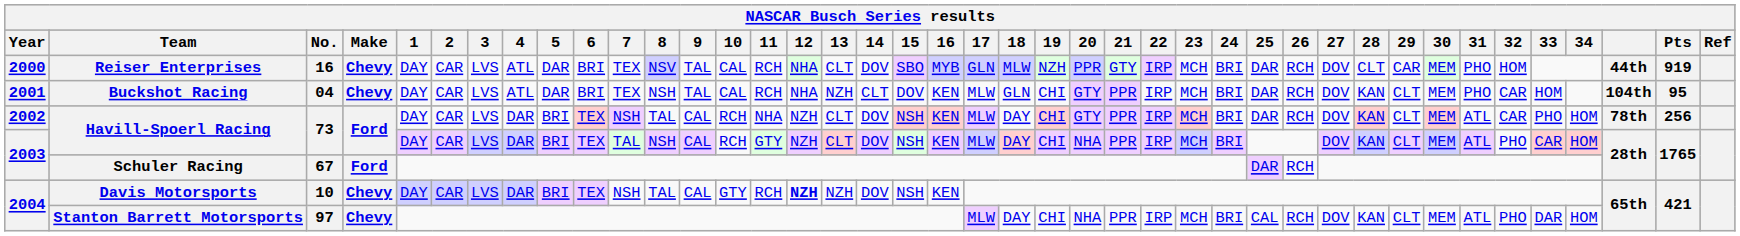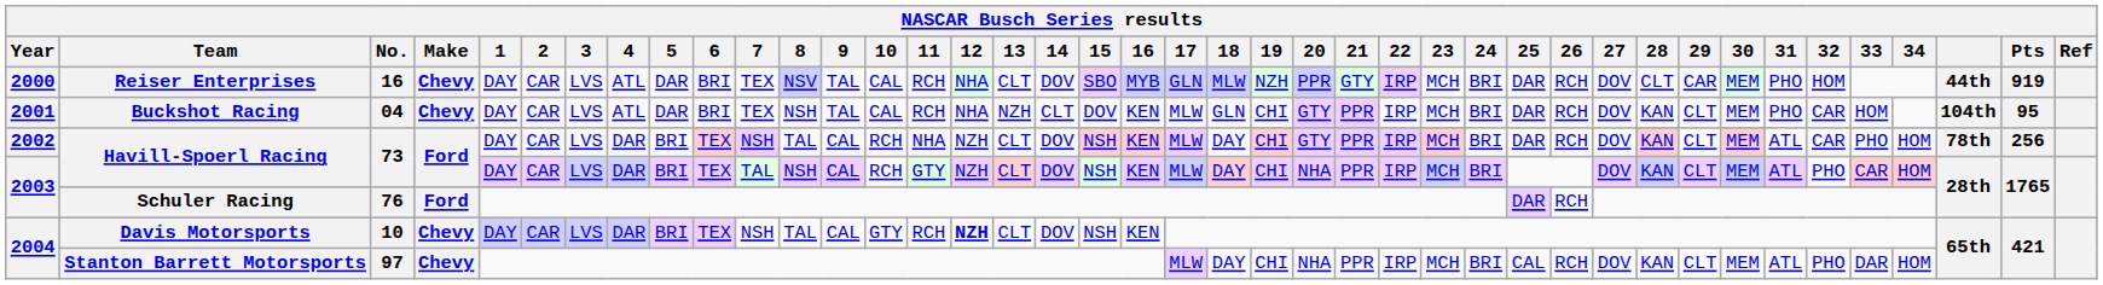 <table class="wikitable" style="text-align:center; font-size:75%">
 <tr>
 <th colspan=41><a href='#'>NASCAR Busch Series</a> results</th>
 </tr>
 <tr>
 <th>Year</th>
 <th>Team</th>
 <th>No.</th>
 <th>Make</th>
 <th>1</th>
 <th>2</th>
 <th>3</th>
 <th>4</th>
 <th>5</th>
 <th>6</th>
 <th>7</th>
 <th>8</th>
 <th>9</th>
 <th>10</th>
 <th>11</th>
 <th>12</th>
 <th>13</th>
 <th>14</th>
 <th>15</th>
 <th>16</th>
 <th>17</th>
 <th>18</th>
 <th>19</th>
 <th>20</th>
 <th>21</th>
 <th>22</th>
 <th>23</th>
 <th>24</th>
 <th>25</th>
 <th>26</th>
 <th>27</th>
 <th>28</th>
 <th>29</th>
 <th>30</th>
 <th>31</th>
 <th>32</th>
 <th>33</th>
 <th>34</th>
 <th></th>
 <th>Pts</th>
 <th>Ref</th>
 </tr>
 <tr>
 <th><a href='#'>2000</a></th>
 <th><a href='#'>Reiser Enterprises</a></th>
 <th>16</th>
 <th><a href='#'>Chevy</a></th>
 <td><a href='#'>DAY</a></td>
 <td><a href='#'>CAR</a></td>
 <td><a href='#'>LVS</a></td>
 <td><a href='#'>ATL</a></td>
 <td><a href='#'>DAR</a></td>
 <td><a href='#'>BRI</a></td>
 <td><a href='#'>TEX</a></td>
 <td style="background:#CFCFFF;"><a href='#'>NSV</a><br></td>
 <td><a href='#'>TAL</a></td>
 <td><a href='#'>CAL</a></td>
 <td><a href='#'>RCH</a></td>
 <td style="background:#DFFFDF;"><a href='#'>NHA</a><br></td>
 <td><a href='#'>CLT</a></td>
 <td><a href='#'>DOV</a></td>
 <td style="background:#EFCFFF;"><a href='#'>SBO</a><br></td>
 <td style="background:#CFCFFF;"><a href='#'>MYB</a><br></td>
 <td style="background:#CFCFFF;"><a href='#'>GLN</a><br></td>
 <td style="background:#CFCFFF;"><a href='#'>MLW</a><br></td>
 <td style="background:#DFFFDF;"><a href='#'>NZH</a><br></td>
 <td style="background:#CFCFFF;"><a href='#'>PPR</a><br></td>
 <td style="background:#DFFFDF;"><a href='#'>GTY</a><br></td>
 <td style="background:#EFCFFF;"><a href='#'>IRP</a><br></td>
 <td><a href='#'>MCH</a></td>
 <td><a href='#'>BRI</a></td>
 <td><a href='#'>DAR</a></td>
 <td><a href='#'>RCH</a></td>
 <td><a href='#'>DOV</a></td>
 <td><a href='#'>CLT</a></td>
 <td><a href='#'>CAR</a></td>
 <td style="background:#DFFFDF;"><a href='#'>MEM</a><br></td>
 <td><a href='#'>PHO</a></td>
 <td><a href='#'>HOM</a></td>
 <td colspan=2></td>
 <th>44th</th>
 <th>919</th>
 <th></th>
 </tr>
 <tr>
 <th><a href='#'>2001</a></th>
 <th><a href='#'>Buckshot Racing</a></th>
 <th>04</th>
 <th><a href='#'>Chevy</a></th>
 <td><a href='#'>DAY</a></td>
 <td><a href='#'>CAR</a></td>
 <td><a href='#'>LVS</a></td>
 <td><a href='#'>ATL</a></td>
 <td><a href='#'>DAR</a></td>
 <td><a href='#'>BRI</a></td>
 <td><a href='#'>TEX</a></td>
 <td><a href='#'>NSH</a></td>
 <td><a href='#'>TAL</a></td>
 <td><a href='#'>CAL</a></td>
 <td><a href='#'>RCH</a></td>
 <td><a href='#'>NHA</a></td>
 <td><a href='#'>NZH</a></td>
 <td><a href='#'>CLT</a></td>
 <td><a href='#'>DOV</a></td>
 <td><a href='#'>KEN</a></td>
 <td><a href='#'>MLW</a></td>
 <td><a href='#'>GLN</a></td>
 <td><a href='#'>CHI</a></td>
 <td style="background:#EFCFFF;"><a href='#'>GTY</a><br></td>
 <td style="background:#EFCFFF;"><a href='#'>PPR</a><br></td>
 <td><a href='#'>IRP</a></td>
 <td><a href='#'>MCH</a></td>
 <td><a href='#'>BRI</a></td>
 <td><a href='#'>DAR</a></td>
 <td><a href='#'>RCH</a></td>
 <td><a href='#'>DOV</a></td>
 <td><a href='#'>KAN</a></td>
 <td><a href='#'>CLT</a></td>
 <td><a href='#'>MEM</a></td>
 <td><a href='#'>PHO</a></td>
 <td><a href='#'>CAR</a></td>
 <td><a href='#'>HOM</a></td>
 <td></td>
 <th>104th</th>
 <th>95</th>
 <th></th>
 </tr>
 <tr>
 <th><a href='#'>2002</a></th>
 <th rowspan=2><a href='#'>Havill-Spoerl Racing</a></th>
 <th rowspan=2>73</th>
 <th rowspan=2><a href='#'>Ford</a></th>
 <td><a href='#'>DAY</a></td>
 <td><a href='#'>CAR</a></td>
 <td><a href='#'>LVS</a></td>
 <td><a href='#'>DAR</a></td>
 <td><a href='#'>BRI</a></td>
 <td style="background:#FFCFCF;"><a href='#'>TEX</a><br></td>
 <td style="background:#EFCFFF;"><a href='#'>NSH</a><br></td>
 <td><a href='#'>TAL</a></td>
 <td><a href='#'>CAL</a></td>
 <td><a href='#'>RCH</a></td>
 <td><a href='#'>NHA</a></td>
 <td><a href='#'>NZH</a></td>
 <td><a href='#'>CLT</a></td>
 <td><a href='#'>DOV</a></td>
 <td style="background:#FFCFCF;"><a href='#'>NSH</a><br></td>
 <td style="background:#FFCFCF;"><a href='#'>KEN</a><br></td>
 <td style="background:#EFCFFF;"><a href='#'>MLW</a><br></td>
 <td><a href='#'>DAY</a></td>
 <td style="background:#FFCFCF;"><a href='#'>CHI</a><br></td>
 <td style="background:#EFCFFF;"><a href='#'>GTY</a><br></td>
 <td style="background:#EFCFFF;"><a href='#'>PPR</a><br></td>
 <td style="background:#EFCFFF;"><a href='#'>IRP</a><br></td>
 <td style="background:#FFCFCF;"><a href='#'>MCH</a><br></td>
 <td><a href='#'>BRI</a></td>
 <td><a href='#'>DAR</a></td>
 <td><a href='#'>RCH</a></td>
 <td><a href='#'>DOV</a></td>
 <td style="background:#FFCFCF;"><a href='#'>KAN</a><br></td>
 <td><a href='#'>CLT</a></td>
 <td style="background:#FFCFCF;"><a href='#'>MEM</a><br></td>
 <td><a href='#'>ATL</a></td>
 <td><a href='#'>CAR</a></td>
 <td><a href='#'>PHO</a></td>
 <td><a href='#'>HOM</a></td>
 <th>78th</th>
 <th>256</th>
 <th></th>
 </tr>
 <tr>
 <th rowspan=2><a href='#'>2003</a></th>
 <td style="background:#EFCFFF;"><a href='#'>DAY</a><br></td>
 <td style="background:#EFCFFF;"><a href='#'>CAR</a><br></td>
 <td style="background:#CFCFFF;"><a href='#'>LVS</a><br></td>
 <td style="background:#CFCFFF;"><a href='#'>DAR</a><br></td>
 <td style="background:#EFCFFF;"><a href='#'>BRI</a><br></td>
 <td style="background:#EFCFFF;"><a href='#'>TEX</a><br></td>
 <td style="background:#DFFFDF;"><a href='#'>TAL</a><br></td>
 <td style="background:#EFCFFF;"><a href='#'>NSH</a><br></td>
 <td style="background:#EFCFFF;"><a href='#'>CAL</a><br></td>
 <td><a href='#'>RCH</a></td>
 <td style="background:#DFFFDF;"><a href='#'>GTY</a><br></td>
 <td style="background:#EFCFFF;"><a href='#'>NZH</a><br></td>
 <td style="background:#FFCFCF;"><a href='#'>CLT</a><br></td>
 <td style="background:#EFCFFF;"><a href='#'>DOV</a><br></td>
 <td style="background:#DFFFDF;"><a href='#'>NSH</a><br></td>
 <td style="background:#EFCFFF;"><a href='#'>KEN</a><br></td>
 <td style="background:#CFCFFF;"><a href='#'>MLW</a><br></td>
 <td style="background:#FFCFCF;"><a href='#'>DAY</a><br></td>
 <td style="background:#EFCFFF;"><a href='#'>CHI</a><br></td>
 <td style="background:#EFCFFF;"><a href='#'>NHA</a><br></td>
 <td style="background:#EFCFFF;"><a href='#'>PPR</a><br></td>
 <td style="background:#EFCFFF;"><a href='#'>IRP</a><br></td>
 <td style="background:#CFCFFF;"><a href='#'>MCH</a><br></td>
 <td style="background:#EFCFFF;"><a href='#'>BRI</a><br></td>
 <td colspan=2></td>
 <td style="background:#EFCFFF;"><a href='#'>DOV</a><br></td>
 <td style="background:#CFCFFF;"><a href='#'>KAN</a><br></td>
 <td style="background:#EFCFFF;"><a href='#'>CLT</a><br></td>
 <td style="background:#CFCFFF;"><a href='#'>MEM</a><br></td>
 <td style="background:#EFCFFF;"><a href='#'>ATL</a><br></td>
 <td><a href='#'>PHO</a></td>
 <td style="background:#FFCFCF;"><a href='#'>CAR</a><br></td>
 <td style="background:#FFCFCF;"><a href='#'>HOM</a><br></td>
 <th rowspan=2>28th</th>
 <th rowspan=2>1765</th>
 <th rowspan=2></th>
 </tr>
 <tr>
 <th>Schuler Racing</th>
-<th>67</th>
+<th>76</th>
 <th><a href='#'>Ford</a></th>
 <td colspan=24></td>
 <td style="background:#EFCFFF;"><a href='#'>DAR</a><br></td>
 <td><a href='#'>RCH</a></td>
 <td colspan=8></td>
 </tr>
 <tr>
 <th rowspan=2><a href='#'>2004</a></th>
 <th><a href='#'>Davis Motorsports</a></th>
 <th>10</th>
 <th><a href='#'>Chevy</a></th>
 <td style="background:#CFCFFF;"><a href='#'>DAY</a><br></td>
 <td style="background:#CFCFFF;"><a href='#'>CAR</a><br></td>
 <td style="background:#CFCFFF;"><a href='#'>LVS</a><br></td>
 <td style="background:#CFCFFF;"><a href='#'>DAR</a><br></td>
 <td style="background:#EFCFFF;"><a href='#'>BRI</a><br></td>
 <td style="background:#EFCFFF;"><a href='#'>TEX</a><br></td>
 <td><a href='#'>NSH</a></td>
 <td><a href='#'>TAL</a></td>
 <td><a href='#'>CAL</a></td>
 <td><a href='#'>GTY</a></td>
 <td><a href='#'>RCH</a></td>
 <td><strong><a href='#'>NZH</a></strong></td>
-<td><a href='#'>NZH</a></td>
+<td><a href='#'>CLT</a></td>
 <td><a href='#'>DOV</a></td>
 <td><a href='#'>NSH</a></td>
 <td><a href='#'>KEN</a></td>
 <td colspan=18></td>
 <th rowspan=2>65th</th>
 <th rowspan=2>421</th>
 <th rowspan=2></th>
 </tr>
 <tr>
 <th><a href='#'>Stanton Barrett Motorsports</a></th>
 <th>97</th>
 <th><a href='#'>Chevy</a></th>
 <td colspan=16></td>
 <td style="background:#EFCFFF;"><a href='#'>MLW</a><br></td>
 <td><a href='#'>DAY</a></td>
 <td><a href='#'>CHI</a></td>
 <td><a href='#'>NHA</a></td>
 <td><a href='#'>PPR</a></td>
 <td><a href='#'>IRP</a></td>
 <td><a href='#'>MCH</a></td>
 <td><a href='#'>BRI</a></td>
 <td><a href='#'>CAL</a></td>
 <td><a href='#'>RCH</a></td>
 <td><a href='#'>DOV</a></td>
 <td><a href='#'>KAN</a></td>
 <td><a href='#'>CLT</a></td>
 <td><a href='#'>MEM</a></td>
 <td><a href='#'>ATL</a></td>
 <td><a href='#'>PHO</a></td>
 <td><a href='#'>DAR</a></td>
 <td><a href='#'>HOM</a></td>
 </tr>
 </table>
